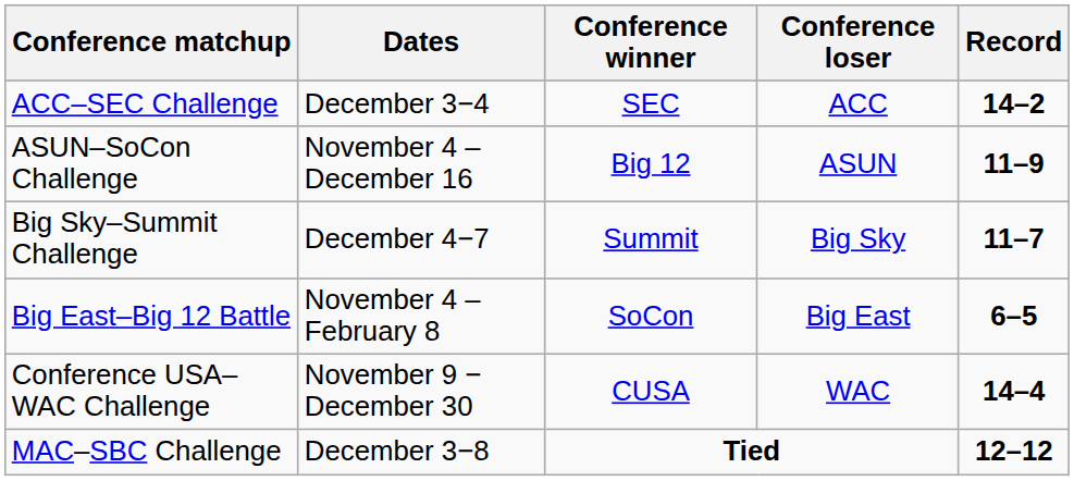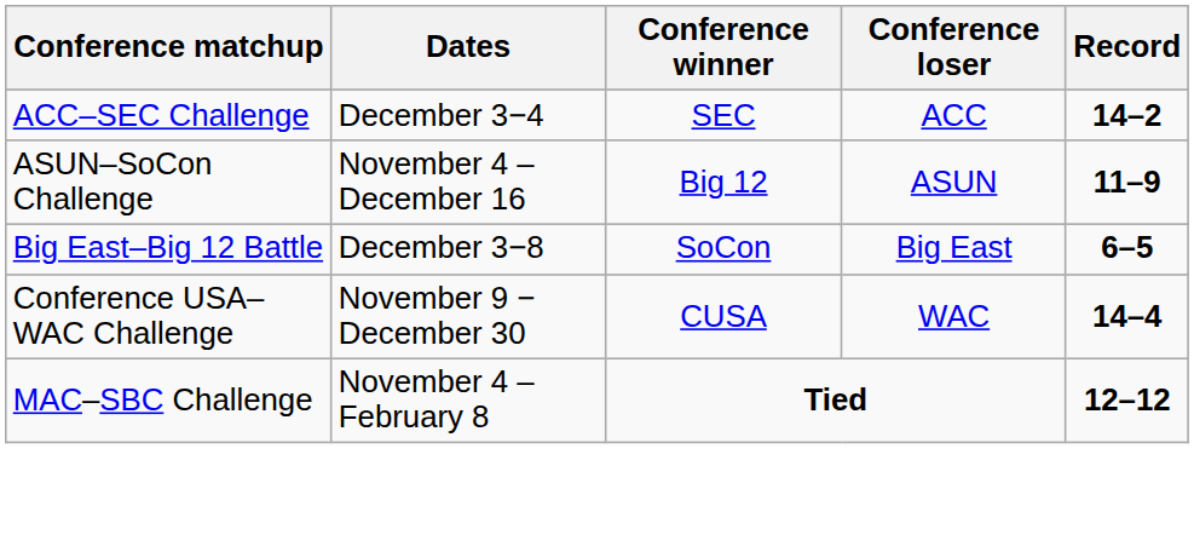 <table class="wikitable">
 <tr>
 <th>Conference matchup</th>
 <th>Dates</th>
 <th>Conference winner</th>
 <th>Conference loser</th>
 <th>Record</th>
 </tr>
 <tr>
 <td><a href='#'>ACC–SEC Challenge</a></td>
 <td>December 3−4</td>
 <td align=center><a href='#'>SEC</a></td>
 <td align=center><a href='#'>ACC</a></td>
 <td align=center><strong>14–2</strong></td>
 </tr>
 <tr>
 <td>ASUN–SoCon Challenge</td>
 <td>November 4 – December 16</td>
 <td align=center><a href='#'>Big 12</a></td>
 <td align=center><a href='#'>ASUN</a></td>
 <td align=center><strong>11–9</strong></td>
 </tr>
 <tr>
-<td>Big Sky–Summit Challenge</td>
-<td>December 4−7</td>
-<td align=center><a href='#'>Summit</a></td>
-<td align=center><a href='#'>Big Sky</a></td>
-<td align=center><strong>11–7</strong></td>
-</tr>
-<tr>
 <td><a href='#'>Big East–Big 12 Battle</a></td>
-<td>November 4 – February 8</td>
+<td>December 3−8</td>
 <td align=center><a href='#'>SoCon</a></td>
 <td align=center><a href='#'>Big East</a></td>
 <td align=center><strong>6–5</strong></td>
 </tr>
 <tr>
 <td>Conference USA–WAC Challenge</td>
 <td>November 9 − December 30</td>
 <td align=center><a href='#'>CUSA</a></td>
 <td align=center><a href='#'>WAC</a></td>
 <td align=center><strong>14–4</strong></td>
 </tr>
 <tr>
 <td><a href='#'>MAC</a>–<a href='#'>SBC</a> Challenge</td>
-<td>December 3−8</td>
+<td>November 4 – February 8</td>
 <td colspan="2" align=center><strong>Tied</strong></td>
 <td align=center><strong>12–12</strong></td>
 </tr>
 </table>
